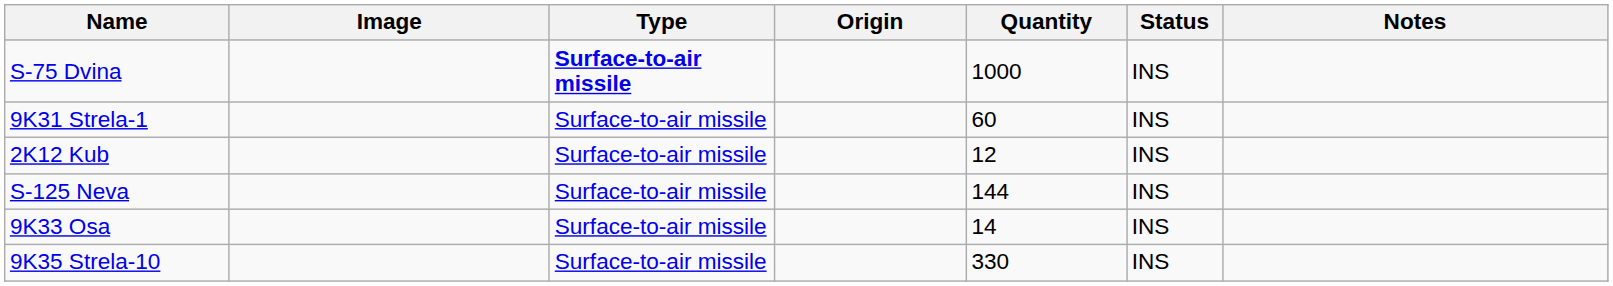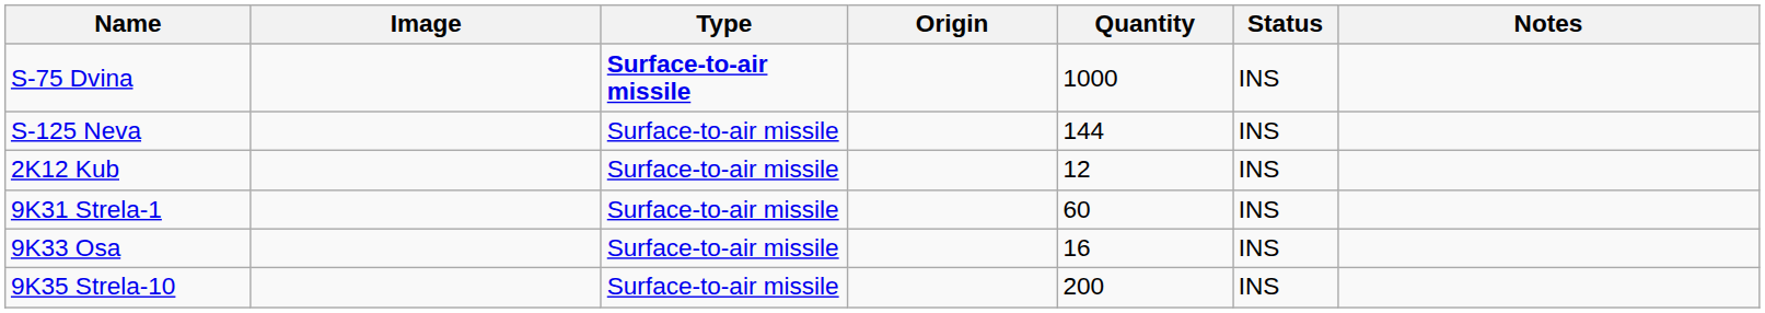 <table class="wikitable" style="width:90%;">
 <tr>
 <th width=14%>Name</th>
 <th width=20%>Image</th>
 <th width=14%>Type</th>
 <th width=12%>Origin</th>
 <th width=10%>Quantity</th>
 <th width=06%>Status</th>
 <th width=24%>Notes</th>
 </tr>
 <tr>
 <td><a href='#'>S-75 Dvina</a></td>
 <td></td>
 <td><strong><a href='#'>Surface-to-air missile</a></strong></td>
 <td></td>
 <td>1000</td>
 <td>INS</td>
 <td></td>
 </tr>
 <tr>
-<td><a href='#'>9K31 Strela-1</a></td>
+<td><a href='#'>S-125 Neva</a></td>
 <td></td>
 <td><a href='#'>Surface-to-air missile</a></td>
 <td></td>
-<td>60</td>
+<td>144</td>
 <td>INS</td>
 <td></td>
 </tr>
 <tr>
 <td><a href='#'>2K12 Kub</a></td>
 <td></td>
 <td><a href='#'>Surface-to-air missile</a></td>
 <td></td>
 <td>12</td>
 <td>INS</td>
 <td></td>
 </tr>
 <tr>
-<td><a href='#'>S-125 Neva</a></td>
+<td><a href='#'>9K31 Strela-1</a></td>
 <td></td>
 <td><a href='#'>Surface-to-air missile</a></td>
 <td></td>
-<td>144</td>
+<td>60</td>
 <td>INS</td>
 <td></td>
 </tr>
 <tr>
 <td><a href='#'>9K33 Osa</a></td>
 <td></td>
 <td><a href='#'>Surface-to-air missile</a></td>
 <td></td>
-<td>14</td>
+<td>16</td>
 <td>INS</td>
 <td></td>
 </tr>
 <tr>
 <td><a href='#'>9K35 Strela-10</a></td>
 <td></td>
 <td><a href='#'>Surface-to-air missile</a></td>
 <td></td>
-<td>330</td>
+<td>200</td>
 <td>INS</td>
 <td></td>
 </tr>
 </table>
